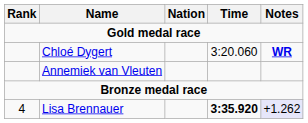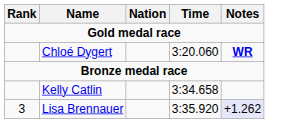 <table class="wikitable" style="text-align:center">
 <tr>
 <th>Rank</th>
 <th>Name</th>
 <th>Nation</th>
 <th>Time</th>
 <th>Notes</th>
 </tr>
 <tr>
 <td colspan=5><strong>Gold medal race</strong></td>
 </tr>
 <tr>
 <td></td>
 <td align=left><a href='#'>Chloé Dygert</a></td>
 <td align=left></td>
 <td>3:20.060</td>
 <td><strong><a href='#'>WR</a></strong></td>
 </tr>
 <tr>
+<td colspan=5><strong>Bronze medal race</strong></td>
+</tr>
+<tr>
 <td></td>
-<td align=left><a href='#'>Annemiek van Vleuten</a></td>
+<td align=left><a href='#'>Kelly Catlin</a></td>
 <td align=left></td>
-<td></td>
+<td>3:34.658</td>
 <td></td>
 </tr>
 <tr>
-<td colspan=5><strong>Bronze medal race</strong></td>
-</tr>
-<tr>
-<td>4</td>
+<td>3</td>
 <td align=left><a href='#'>Lisa Brennauer</a></td>
 <td align=left></td>
-<td><strong>3:35.920</strong></td>
+<td>3:35.920</td>
 <td style="background: lavender;">+1.262</td>
 </tr>
 </table>
